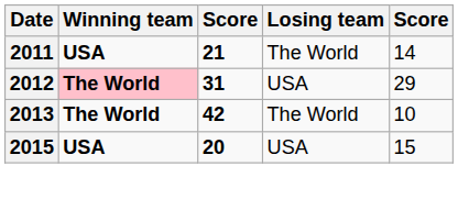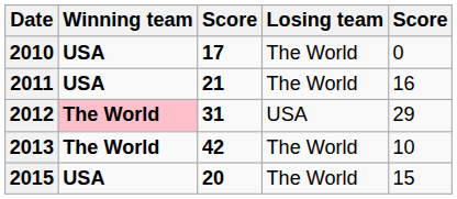 <table class="wikitable">
 <tr style="background:#efefef;">
 <th>Date</th>
 <th>Winning team</th>
 <th>Score</th>
 <th>Losing team</th>
 <th>Score</th>
 </tr>
 <tr>
+<th>2010</th>
+<td><strong>USA</strong></td>
+<td><strong>17</strong></td>
+<td>The World</td>
+<td>0</td>
+</tr>
+<tr>
 <th>2011</th>
 <td><strong>USA</strong></td>
 <td><strong>21</strong></td>
 <td>The World</td>
-<td>14</td>
+<td>16</td>
 </tr>
 <tr>
 <th>2012</th>
 <td style="background: pink;"><strong>The World</strong></td>
 <td><strong>31</strong></td>
 <td>USA</td>
 <td>29</td>
 </tr>
 <tr>
 <th>2013</th>
 <td><strong>The World</strong></td>
 <td><strong>42</strong></td>
 <td>The World</td>
 <td>10</td>
 </tr>
 <tr>
 <th>2015</th>
 <td><strong>USA</strong></td>
 <td><strong>20</strong></td>
-<td>USA</td>
+<td>The World</td>
 <td>15</td>
 </tr>
 </table>
